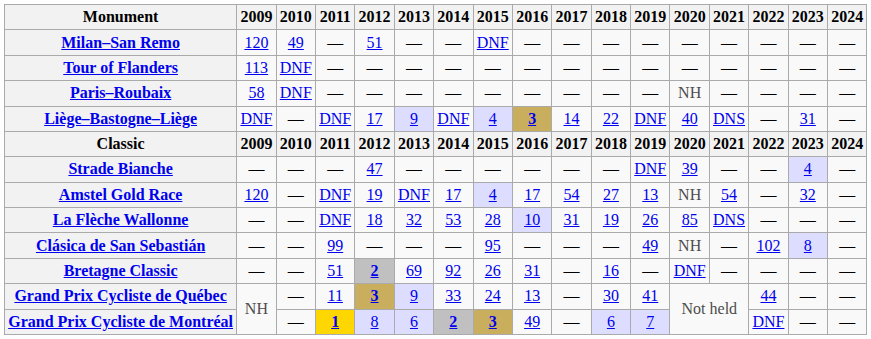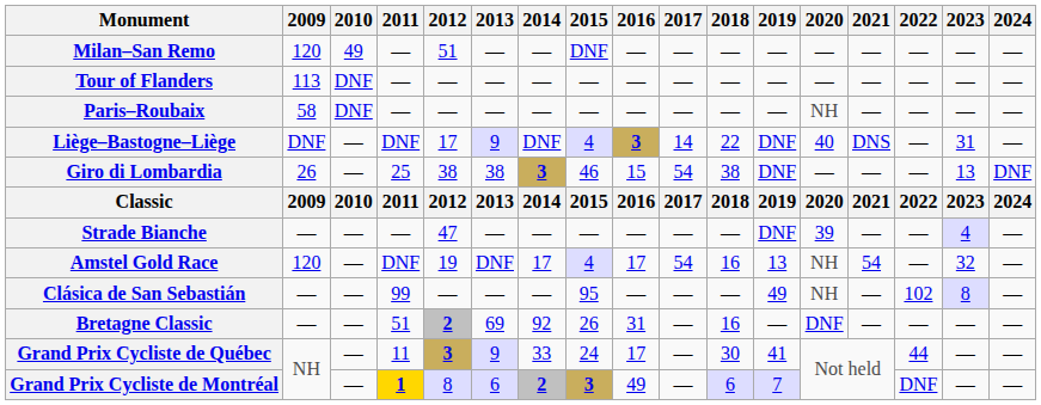 <table class="wikitable plainrowheaders">
 <tr>
 <th>Monument</th>
 <th scope="col">2009</th>
 <th scope="col">2010</th>
 <th scope="col">2011</th>
 <th scope="col">2012</th>
 <th scope="col">2013</th>
 <th scope="col">2014</th>
 <th scope="col">2015</th>
 <th scope="col">2016</th>
 <th scope="col">2017</th>
 <th scope="col">2018</th>
 <th scope="col">2019</th>
 <th scope="col">2020</th>
 <th scope="col">2021</th>
 <th scope="col">2022</th>
 <th scope="col">2023</th>
 <th scope="col">2024</th>
 </tr>
 <tr style="text-align:center;">
 <th scope="row"><a href='#'>Milan–San Remo</a></th>
 <td><a href='#'>120</a></td>
 <td><a href='#'>49</a></td>
 <td>—</td>
 <td><a href='#'>51</a></td>
 <td>—</td>
 <td>—</td>
 <td><a href='#'>DNF</a></td>
 <td>—</td>
 <td>—</td>
 <td>—</td>
 <td>—</td>
 <td>—</td>
 <td>—</td>
 <td>—</td>
 <td>—</td>
 <td>—</td>
 </tr>
 <tr style="text-align:center;">
 <th scope="row"><a href='#'>Tour of Flanders</a></th>
 <td><a href='#'>113</a></td>
 <td><a href='#'>DNF</a></td>
 <td>—</td>
 <td>—</td>
 <td>—</td>
 <td>—</td>
 <td>—</td>
 <td>—</td>
 <td>—</td>
 <td>—</td>
 <td>—</td>
 <td>—</td>
 <td>—</td>
 <td>—</td>
 <td>—</td>
 <td>—</td>
 </tr>
 <tr style="text-align:center;">
 <th scope="row"><a href='#'>Paris–Roubaix</a></th>
 <td><a href='#'>58</a></td>
 <td><a href='#'>DNF</a></td>
 <td>—</td>
 <td>—</td>
 <td>—</td>
 <td>—</td>
 <td>—</td>
 <td>—</td>
 <td>—</td>
 <td>—</td>
 <td>—</td>
 <td style="color:#4d4d4d;">NH</td>
 <td>—</td>
 <td>—</td>
 <td>—</td>
 <td>—</td>
 </tr>
 <tr style="text-align:center;">
 <th scope="row"><a href='#'>Liège–Bastogne–Liège</a></th>
 <td><a href='#'>DNF</a></td>
 <td>—</td>
 <td><a href='#'>DNF</a></td>
 <td><a href='#'>17</a></td>
 <td style="background:#ddf;"><a href='#'>9</a></td>
 <td><a href='#'>DNF</a></td>
 <td style="background:#ddf;"><a href='#'>4</a></td>
 <td style="background:#C9AE5D;"><a href='#'><strong>3</strong></a></td>
 <td><a href='#'>14</a></td>
 <td><a href='#'>22</a></td>
 <td><a href='#'>DNF</a></td>
 <td><a href='#'>40</a></td>
 <td><a href='#'>DNS</a></td>
 <td>—</td>
 <td><a href='#'>31</a></td>
 <td>—</td>
 </tr>
+<tr style="text-align:center;">
+<th scope="row"><a href='#'>Giro di Lombardia</a></th>
+<td><a href='#'>26</a></td>
+<td>—</td>
+<td><a href='#'>25</a></td>
+<td><a href='#'>38</a></td>
+<td><a href='#'>38</a></td>
+<td style="background:#C9AE5D;"><a href='#'><strong>3</strong></a></td>
+<td><a href='#'>46</a></td>
+<td><a href='#'>15</a></td>
+<td><a href='#'>54</a></td>
+<td><a href='#'>38</a></td>
+<td><a href='#'>DNF</a></td>
+<td>—</td>
+<td>—</td>
+<td>—</td>
+<td><a href='#'>13</a></td>
+<td><a href='#'>DNF</a></td>
+</tr>
 <tr>
 <th>Classic</th>
 <th scope="col">2009</th>
 <th scope="col">2010</th>
 <th scope="col">2011</th>
 <th scope="col">2012</th>
 <th scope="col">2013</th>
 <th scope="col">2014</th>
 <th scope="col">2015</th>
 <th scope="col">2016</th>
 <th scope="col">2017</th>
 <th scope="col">2018</th>
 <th scope="col">2019</th>
 <th scope="col">2020</th>
 <th scope="col">2021</th>
 <th scope="col">2022</th>
 <th scope="col">2023</th>
 <th scope="col">2024</th>
 </tr>
 <tr style="text-align:center;">
 <th scope="row"><a href='#'>Strade Bianche</a></th>
 <td>—</td>
 <td>—</td>
 <td>—</td>
 <td><a href='#'>47</a></td>
 <td>—</td>
 <td>—</td>
 <td>—</td>
 <td>—</td>
 <td>—</td>
 <td>—</td>
 <td><a href='#'>DNF</a></td>
 <td><a href='#'>39</a></td>
 <td>—</td>
 <td>—</td>
 <td style="background:#ddf;"><a href='#'>4</a></td>
 <td>—</td>
 </tr>
 <tr style="text-align:center;">
 <th scope="row"><a href='#'>Amstel Gold Race</a></th>
 <td><a href='#'>120</a></td>
 <td>—</td>
 <td><a href='#'>DNF</a></td>
 <td><a href='#'>19</a></td>
 <td><a href='#'>DNF</a></td>
 <td><a href='#'>17</a></td>
 <td style="background:#ddf;"><a href='#'>4</a></td>
 <td><a href='#'>17</a></td>
 <td><a href='#'>54</a></td>
-<td><a href='#'>27</a></td>
+<td><a href='#'>16</a></td>
 <td><a href='#'>13</a></td>
 <td style="color:#4d4d4d;">NH</td>
 <td><a href='#'>54</a></td>
 <td>—</td>
 <td><a href='#'>32</a></td>
-<td>—</td>
-</tr>
-<tr style="text-align:center;">
-<th scope="row"><a href='#'>La Flèche Wallonne</a></th>
-<td>—</td>
-<td>—</td>
-<td><a href='#'>DNF</a></td>
-<td><a href='#'>18</a></td>
-<td><a href='#'>32</a></td>
-<td><a href='#'>53</a></td>
-<td><a href='#'>28</a></td>
-<td style="background:#ddf;"><a href='#'>10</a></td>
-<td><a href='#'>31</a></td>
-<td><a href='#'>19</a></td>
-<td><a href='#'>26</a></td>
-<td><a href='#'>85</a></td>
-<td><a href='#'>DNS</a></td>
-<td>—</td>
-<td>—</td>
 <td>—</td>
 </tr>
 <tr style="text-align:center;">
 <th scope="row"><a href='#'>Clásica de San Sebastián</a></th>
 <td>—</td>
 <td>—</td>
 <td><a href='#'>99</a></td>
 <td>—</td>
 <td>—</td>
 <td>—</td>
 <td><a href='#'>95</a></td>
 <td>—</td>
 <td>—</td>
 <td>—</td>
 <td><a href='#'>49</a></td>
 <td style="color:#4d4d4d;">NH</td>
 <td>—</td>
 <td><a href='#'>102</a></td>
 <td style="background:#ddf;"><a href='#'>8</a></td>
 <td>—</td>
 </tr>
 <tr style="text-align:center;">
 <th scope="row"><a href='#'>Bretagne Classic</a></th>
 <td>—</td>
 <td>—</td>
 <td><a href='#'>51</a></td>
 <td style="background:silver;"><a href='#'><strong>2</strong></a></td>
 <td><a href='#'>69</a></td>
 <td><a href='#'>92</a></td>
 <td><a href='#'>26</a></td>
 <td><a href='#'>31</a></td>
 <td>—</td>
 <td><a href='#'>16</a></td>
 <td>—</td>
 <td><a href='#'>DNF</a></td>
 <td>—</td>
 <td>—</td>
 <td>—</td>
 <td>—</td>
 </tr>
 <tr style="text-align:center;">
 <th scope="row"><a href='#'>Grand Prix Cycliste de Québec</a></th>
 <td style="color:#4d4d4d;" rowspan=2>NH</td>
 <td>—</td>
 <td><a href='#'>11</a></td>
 <td style="background:#C9AE5D;"><a href='#'><strong>3</strong></a></td>
 <td style="background:#ddf;"><a href='#'>9</a></td>
 <td><a href='#'>33</a></td>
 <td><a href='#'>24</a></td>
-<td><a href='#'>13</a></td>
+<td><a href='#'>17</a></td>
 <td>—</td>
 <td><a href='#'>30</a></td>
 <td><a href='#'>41</a></td>
 <td style="color:#4d4d4d;" colspan=2 rowspan=2>Not held</td>
 <td><a href='#'>44</a></td>
 <td>—</td>
 <td>—</td>
 </tr>
 <tr style="text-align:center;">
 <th scope="row"><a href='#'>Grand Prix Cycliste de Montréal</a></th>
 <td>—</td>
 <td style="background:gold;"><a href='#'><strong>1</strong></a></td>
 <td style="background:#ddf;"><a href='#'>8</a></td>
 <td style="background:#ddf;"><a href='#'>6</a></td>
 <td style="background:silver;"><a href='#'><strong>2</strong></a></td>
 <td style="background:#C9AE5D;"><a href='#'><strong>3</strong></a></td>
 <td><a href='#'>49</a></td>
 <td>—</td>
 <td style="background:#ddf;"><a href='#'>6</a></td>
 <td style="background:#ddf;"><a href='#'>7</a></td>
 <td><a href='#'>DNF</a></td>
 <td>—</td>
 <td>—</td>
 </tr>
 </table>
